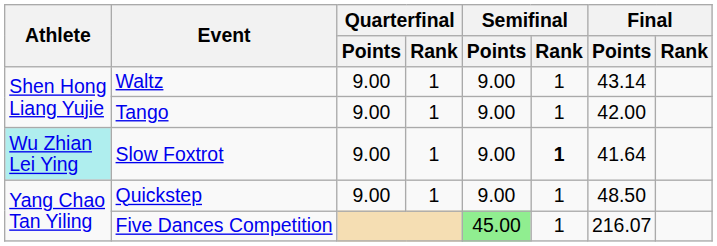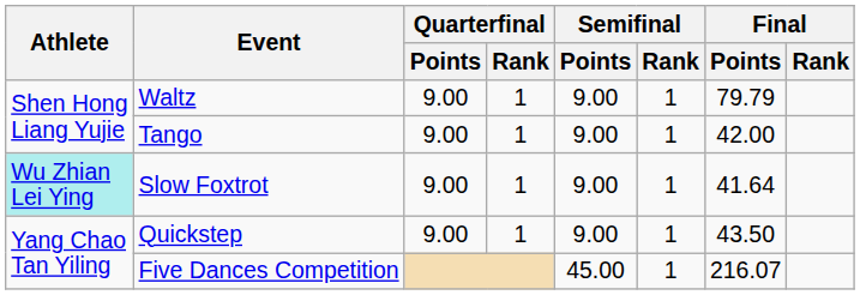 <table class=wikitable style="font-size:90%">
 <tr>
 <th rowspan=2>Athlete</th>
 <th rowspan=2>Event</th>
 <th colspan=2>Quarterfinal</th>
 <th colspan=2>Semifinal</th>
 <th colspan=2>Final</th>
 </tr>
 <tr>
 <th>Points</th>
 <th>Rank</th>
 <th>Points</th>
 <th>Rank</th>
 <th>Points</th>
 <th>Rank</th>
 </tr>
 <tr>
 <td rowspan=2><a href='#'>Shen Hong</a><br><a href='#'>Liang Yujie</a></td>
 <td><a href='#'>Waltz</a></td>
 <td align=center>9.00</td>
 <td align=center>1</td>
 <td align=center>9.00</td>
 <td align=center>1</td>
-<td align=center>43.14</td>
+<td align=center>79.79</td>
 <td align=center></td>
 </tr>
 <tr>
 <td><a href='#'>Tango</a></td>
 <td align=center>9.00</td>
 <td align=center>1</td>
 <td align=center>9.00</td>
 <td align=center>1</td>
 <td align=center>42.00</td>
 <td align=center></td>
 </tr>
 <tr>
 <td style="background: paleturquoise;"><a href='#'>Wu Zhian</a><br><a href='#'>Lei Ying</a></td>
 <td><a href='#'>Slow Foxtrot</a></td>
 <td align=center>9.00</td>
 <td align=center>1</td>
 <td align=center>9.00</td>
-<td align=center><strong>1</strong></td>
+<td align=center>1</td>
 <td align=center>41.64</td>
 <td align=center></td>
 </tr>
 <tr>
 <td rowspan=2><a href='#'>Yang Chao</a><br><a href='#'>Tan Yiling</a></td>
 <td><a href='#'>Quickstep</a></td>
 <td align=center>9.00</td>
 <td align=center>1</td>
 <td align=center>9.00</td>
 <td align=center>1</td>
-<td align=center>48.50</td>
+<td align=center>43.50</td>
 <td align=center></td>
 </tr>
 <tr>
 <td><a href='#'>Five Dances Competition</a></td>
 <td colspan="2" style="text-align:center; background:wheat;"></td>
-<td align=center style="background: lightgreen;">45.00</td>
+<td align=center>45.00</td>
 <td align=center>1</td>
 <td align=center>216.07</td>
 <td align=center></td>
 </tr>
 </table>
